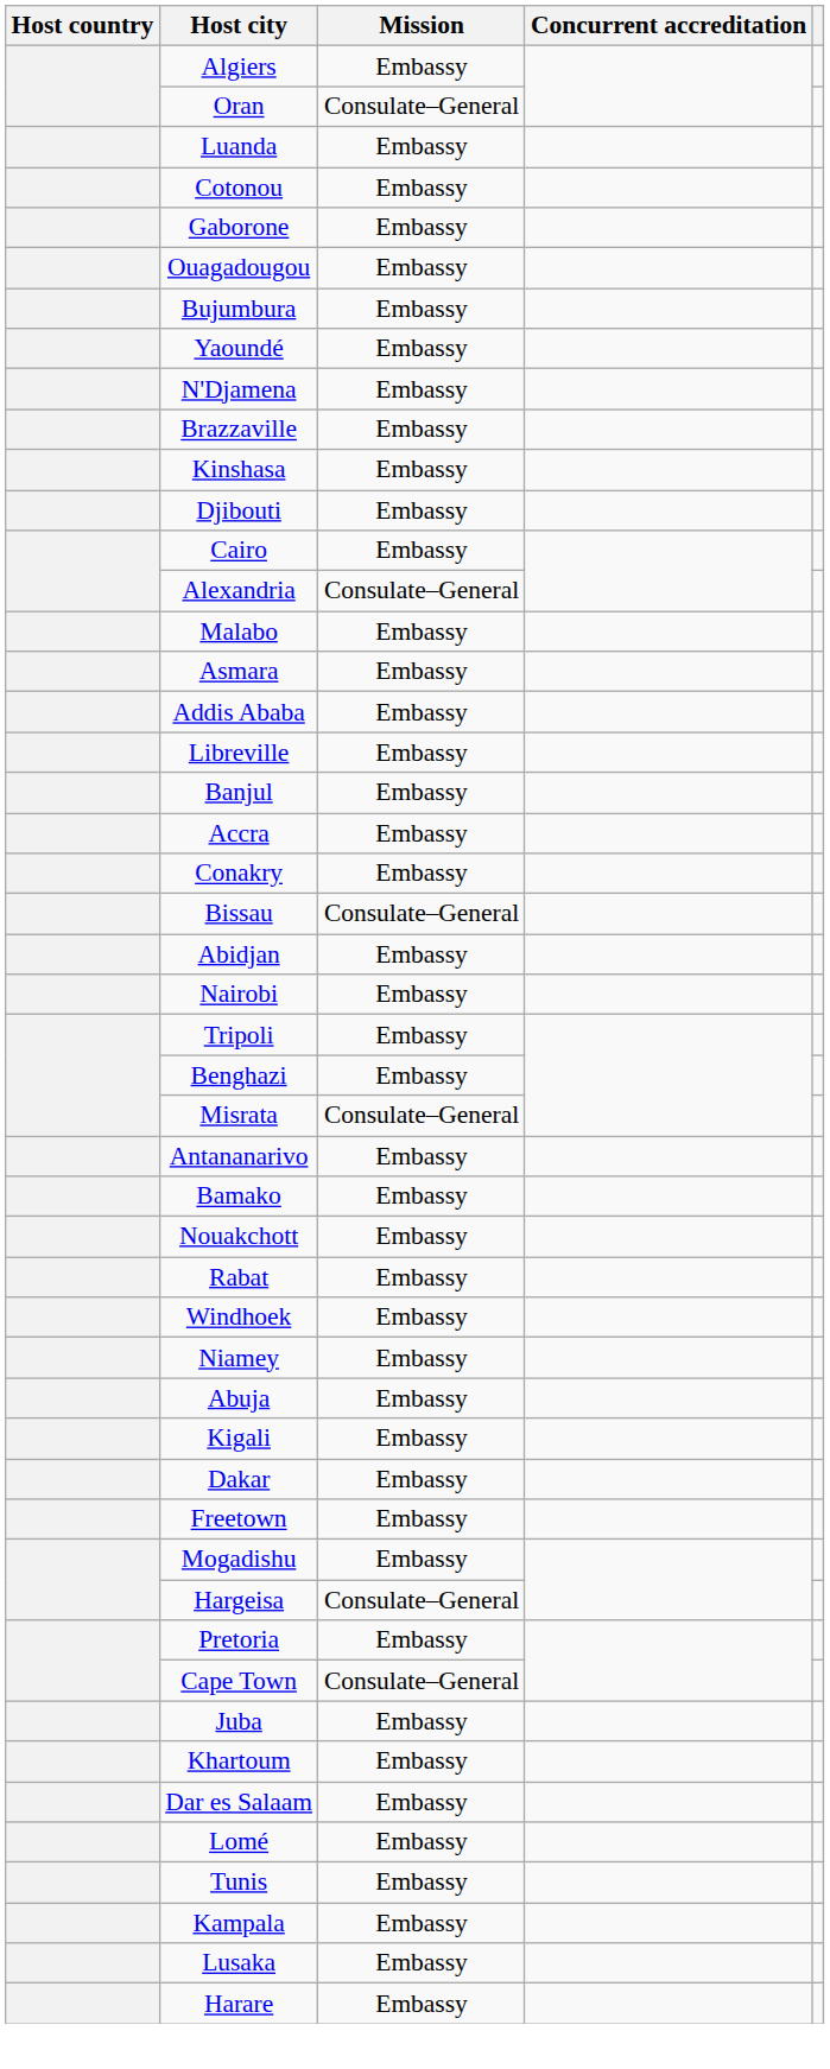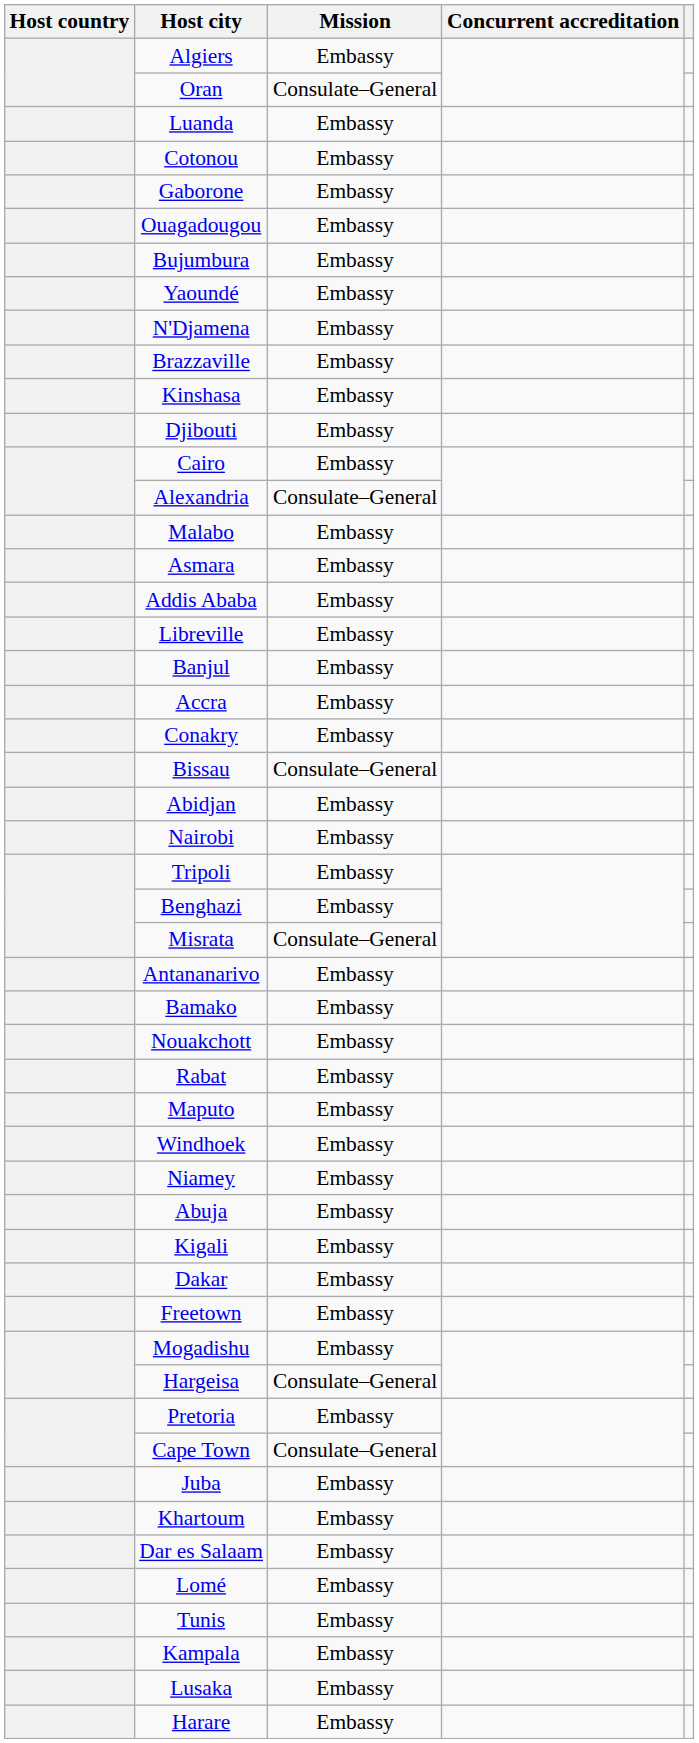 <table class="wikitable plainrowheaders" style="text-align:center;">
 <tr>
 <th scope="col">Host country</th>
 <th scope="col">Host city</th>
 <th scope="col">Mission</th>
 <th scope="col">Concurrent accreditation</th>
 <th scope="col"></th>
 </tr>
 <tr>
 <th rowspan="2" scope="row"></th>
 <td><a href='#'>Algiers</a></td>
 <td>Embassy</td>
 <td rowspan="2"></td>
 <td></td>
 </tr>
 <tr>
 <td><a href='#'>Oran</a></td>
 <td>Consulate–General</td>
 <td></td>
 </tr>
 <tr>
 <th scope="row"></th>
 <td><a href='#'>Luanda</a></td>
 <td>Embassy</td>
 <td></td>
 <td></td>
 </tr>
 <tr>
 <th scope="row"></th>
 <td><a href='#'>Cotonou</a></td>
 <td>Embassy</td>
 <td></td>
 <td></td>
 </tr>
 <tr>
 <th scope="row"></th>
 <td><a href='#'>Gaborone</a></td>
 <td>Embassy</td>
 <td></td>
 <td></td>
 </tr>
 <tr>
 <th scope="row"></th>
 <td><a href='#'>Ouagadougou</a></td>
 <td>Embassy</td>
 <td></td>
 <td></td>
 </tr>
 <tr>
 <th scope="row"></th>
 <td><a href='#'>Bujumbura</a></td>
 <td>Embassy</td>
 <td></td>
 <td></td>
 </tr>
 <tr>
 <th scope="row"></th>
 <td><a href='#'>Yaoundé</a></td>
 <td>Embassy</td>
 <td></td>
 <td></td>
 </tr>
 <tr>
 <th scope="row"></th>
 <td><a href='#'>N'Djamena</a></td>
 <td>Embassy</td>
 <td></td>
 <td></td>
 </tr>
 <tr>
 <th scope="row"></th>
 <td><a href='#'>Brazzaville</a></td>
 <td>Embassy</td>
 <td></td>
 <td></td>
 </tr>
 <tr>
 <th scope="row"></th>
 <td><a href='#'>Kinshasa</a></td>
 <td>Embassy</td>
 <td></td>
 <td></td>
 </tr>
 <tr>
 <th scope="row"></th>
 <td><a href='#'>Djibouti</a></td>
 <td>Embassy</td>
 <td></td>
 <td></td>
 </tr>
 <tr>
 <th rowspan="2" scope="row"></th>
 <td><a href='#'>Cairo</a></td>
 <td>Embassy</td>
 <td rowspan="2"></td>
 <td></td>
 </tr>
 <tr>
 <td><a href='#'>Alexandria</a></td>
 <td>Consulate–General</td>
 <td></td>
 </tr>
 <tr>
 <th scope="row"></th>
 <td><a href='#'>Malabo</a></td>
 <td>Embassy</td>
 <td></td>
 <td></td>
 </tr>
 <tr>
 <th scope="row"></th>
 <td><a href='#'>Asmara</a></td>
 <td>Embassy</td>
 <td></td>
 <td></td>
 </tr>
 <tr>
 <th scope="row"></th>
 <td><a href='#'>Addis Ababa</a></td>
 <td>Embassy</td>
 <td></td>
 <td></td>
 </tr>
 <tr>
 <th scope="row"></th>
 <td><a href='#'>Libreville</a></td>
 <td>Embassy</td>
 <td></td>
 <td></td>
 </tr>
 <tr>
 <th scope="row"></th>
 <td><a href='#'>Banjul</a></td>
 <td>Embassy</td>
 <td></td>
 <td></td>
 </tr>
 <tr>
 <th scope="row"></th>
 <td><a href='#'>Accra</a></td>
 <td>Embassy</td>
 <td></td>
 <td></td>
 </tr>
 <tr>
 <th scope="row"></th>
 <td><a href='#'>Conakry</a></td>
 <td>Embassy</td>
 <td></td>
 <td></td>
 </tr>
 <tr>
 <th scope="row"></th>
 <td><a href='#'>Bissau</a></td>
 <td>Consulate–General</td>
 <td></td>
 <td></td>
 </tr>
 <tr>
 <th scope="row"></th>
 <td><a href='#'>Abidjan</a></td>
 <td>Embassy</td>
 <td></td>
 <td></td>
 </tr>
 <tr>
 <th scope="row"></th>
 <td><a href='#'>Nairobi</a></td>
 <td>Embassy</td>
 <td></td>
 <td></td>
 </tr>
 <tr>
 <th rowspan="3" scope="row"></th>
 <td><a href='#'>Tripoli</a></td>
 <td>Embassy</td>
 <td rowspan="3"></td>
 <td></td>
 </tr>
 <tr>
 <td><a href='#'>Benghazi</a></td>
 <td>Embassy</td>
 <td></td>
 </tr>
 <tr>
 <td><a href='#'>Misrata</a></td>
 <td>Consulate–General</td>
 <td></td>
 </tr>
 <tr>
 <th scope="row"></th>
 <td><a href='#'>Antananarivo</a></td>
 <td>Embassy</td>
 <td></td>
 <td></td>
 </tr>
 <tr>
 <th scope="row"></th>
 <td><a href='#'>Bamako</a></td>
 <td>Embassy</td>
 <td></td>
 <td></td>
 </tr>
 <tr>
 <th scope="row"></th>
 <td><a href='#'>Nouakchott</a></td>
 <td>Embassy</td>
 <td></td>
 <td></td>
 </tr>
 <tr>
 <th scope="row"></th>
 <td><a href='#'>Rabat</a></td>
 <td>Embassy</td>
 <td></td>
 <td></td>
 </tr>
 <tr>
 <th scope="row"></th>
+<td><a href='#'>Maputo</a></td>
+<td>Embassy</td>
+<td></td>
+<td></td>
+</tr>
+<tr>
+<th scope="row"></th>
 <td><a href='#'>Windhoek</a></td>
 <td>Embassy</td>
 <td></td>
 <td></td>
 </tr>
 <tr>
 <th scope="row"></th>
 <td><a href='#'>Niamey</a></td>
 <td>Embassy</td>
 <td></td>
 <td></td>
 </tr>
 <tr>
 <th scope="row"></th>
 <td><a href='#'>Abuja</a></td>
 <td>Embassy</td>
 <td></td>
 <td></td>
 </tr>
 <tr>
 <th scope="row"></th>
 <td><a href='#'>Kigali</a></td>
 <td>Embassy</td>
 <td></td>
 <td></td>
 </tr>
 <tr>
 <th scope="row"></th>
 <td><a href='#'>Dakar</a></td>
 <td>Embassy</td>
 <td></td>
 <td></td>
 </tr>
 <tr>
 <th scope="row"></th>
 <td><a href='#'>Freetown</a></td>
 <td>Embassy</td>
 <td></td>
 <td></td>
 </tr>
 <tr>
 <th rowspan="2" scope="row"></th>
 <td><a href='#'>Mogadishu</a></td>
 <td>Embassy</td>
 <td rowspan="2"></td>
 <td></td>
 </tr>
 <tr>
 <td><a href='#'>Hargeisa</a></td>
 <td>Consulate–General</td>
 <td></td>
 </tr>
 <tr>
 <th rowspan="2" scope="row"></th>
 <td><a href='#'>Pretoria</a></td>
 <td>Embassy</td>
 <td rowspan="2"></td>
 <td></td>
 </tr>
 <tr>
 <td><a href='#'>Cape Town</a></td>
 <td>Consulate–General</td>
 <td></td>
 </tr>
 <tr>
 <th scope="row"></th>
 <td><a href='#'>Juba</a></td>
 <td>Embassy</td>
 <td></td>
 <td></td>
 </tr>
 <tr>
 <th scope="row"></th>
 <td><a href='#'>Khartoum</a></td>
 <td>Embassy</td>
 <td></td>
 <td></td>
 </tr>
 <tr>
 <th scope="row"></th>
 <td><a href='#'>Dar es Salaam</a></td>
 <td>Embassy</td>
 <td></td>
 <td></td>
 </tr>
 <tr>
 <th scope="row"></th>
 <td><a href='#'>Lomé</a></td>
 <td>Embassy</td>
 <td></td>
 <td></td>
 </tr>
 <tr>
 <th scope="row"></th>
 <td><a href='#'>Tunis</a></td>
 <td>Embassy</td>
 <td></td>
 <td></td>
 </tr>
 <tr>
 <th scope="row"></th>
 <td><a href='#'>Kampala</a></td>
 <td>Embassy</td>
 <td></td>
 <td></td>
 </tr>
 <tr>
 <th scope="row"></th>
 <td><a href='#'>Lusaka</a></td>
 <td>Embassy</td>
 <td></td>
 <td></td>
 </tr>
 <tr>
 <th scope="row"></th>
 <td><a href='#'>Harare</a></td>
 <td>Embassy</td>
 <td></td>
 <td></td>
 </tr>
 </table>
